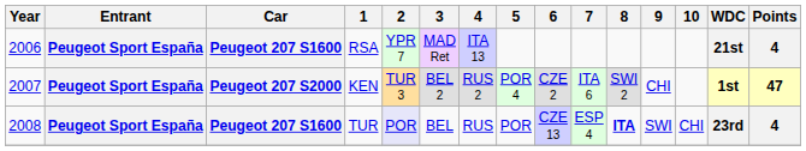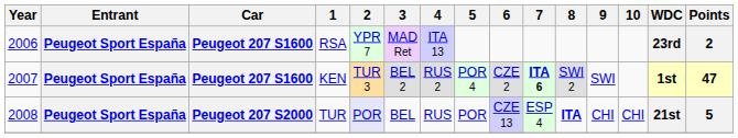 <table class="wikitable" border="1" style="text-align:center; font-size:90%;">
 <tr>
 <th>Year</th>
 <th>Entrant</th>
 <th>Car</th>
 <th>1</th>
 <th>2</th>
 <th>3</th>
 <th>4</th>
 <th>5</th>
 <th>6</th>
 <th>7</th>
 <th>8</th>
 <th>9</th>
 <th>10</th>
 <th>WDC</th>
 <th>Points</th>
 </tr>
 <tr>
 <td><a href='#'>2006</a></td>
 <th> <a href='#'>Peugeot Sport España</a></th>
 <th><a href='#'>Peugeot 207 S1600</a></th>
 <td><a href='#'>RSA</a></td>
 <td style="background:#dfffdf;"><a href='#'>YPR</a><br><small>7</small></td>
 <td style="background:#EFCFFF;"><a href='#'>MAD</a><br><small>Ret</small></td>
 <td style="background:#cfcfff;"><a href='#'>ITA</a><br><small>13</small></td>
 <td></td>
 <td></td>
 <td></td>
 <td></td>
 <td></td>
 <td></td>
-<th>21st</th>
-<th>4</th>
+<th>23rd</th>
+<th>2</th>
 </tr>
 <tr>
 <td><a href='#'>2007</a></td>
 <th> <a href='#'>Peugeot Sport España</a></th>
-<th><a href='#'>Peugeot 207 S2000</a></th>
+<th><a href='#'>Peugeot 207 S1600</a></th>
 <td><a href='#'>KEN</a></td>
 <td style="background:#ffdf9f;"><a href='#'>TUR</a><br><small>3</small></td>
 <td style="background:#dfdfdf;"><a href='#'>BEL</a><br><small>2</small></td>
 <td style="background:#dfdfdf;"><a href='#'>RUS</a><br><small>2</small></td>
 <td style="background:#dfffdf;"><a href='#'>POR</a><br><small>4</small></td>
 <td style="background:#dfdfdf;"><a href='#'>CZE</a><br><small>2</small></td>
-<td style="background:#dfffdf;"><a href='#'>ITA</a><br><small>6</small></td>
+<td style="background:#dfffdf;"><strong><a href='#'>ITA</a><br><small>6</small></strong></td>
 <td style="background:#dfdfdf;"><a href='#'>SWI</a><br><small>2</small></td>
-<td><a href='#'>CHI</a></td>
+<td><a href='#'>SWI</a></td>
 <td></td>
 <td style="background:#ffffbf;"><strong>1st</strong></td>
 <td style="background:#ffffbf;"><strong>47</strong></td>
 </tr>
 <tr>
 <td><a href='#'>2008</a></td>
 <th> <a href='#'>Peugeot Sport España</a></th>
-<th><a href='#'>Peugeot 207 S1600</a></th>
+<th><a href='#'>Peugeot 207 S2000</a></th>
 <td><a href='#'>TUR</a></td>
 <td style="background: lavender;"><a href='#'>POR</a></td>
 <td><a href='#'>BEL</a></td>
 <td><a href='#'>RUS</a></td>
 <td><a href='#'>POR</a></td>
 <td style="background:#cfcfff;"><a href='#'>CZE</a><br><small>13</small></td>
 <td style="background:#dfffdf;"><a href='#'>ESP</a><br><small>4</small></td>
 <td><strong><a href='#'>ITA</a></strong></td>
-<td><a href='#'>SWI</a></td>
 <td><a href='#'>CHI</a></td>
-<th>23rd</th>
-<th>4</th>
+<td><a href='#'>CHI</a></td>
+<th>21st</th>
+<th>5</th>
 </tr>
 <tr>
 </tr>
 </table>
